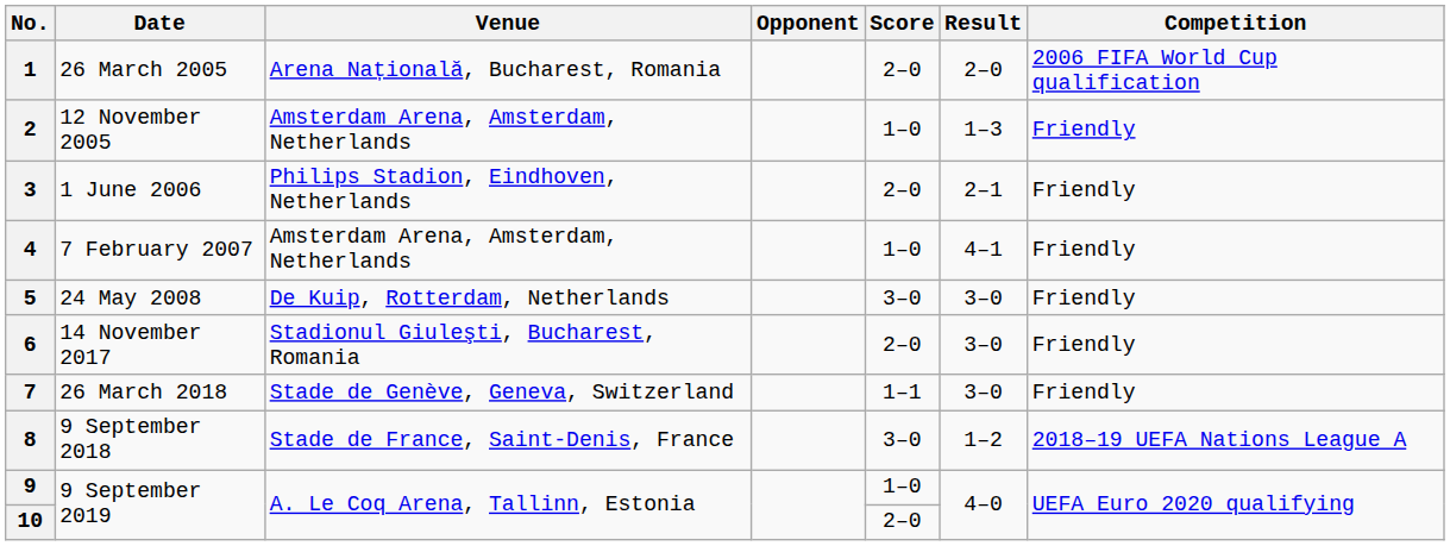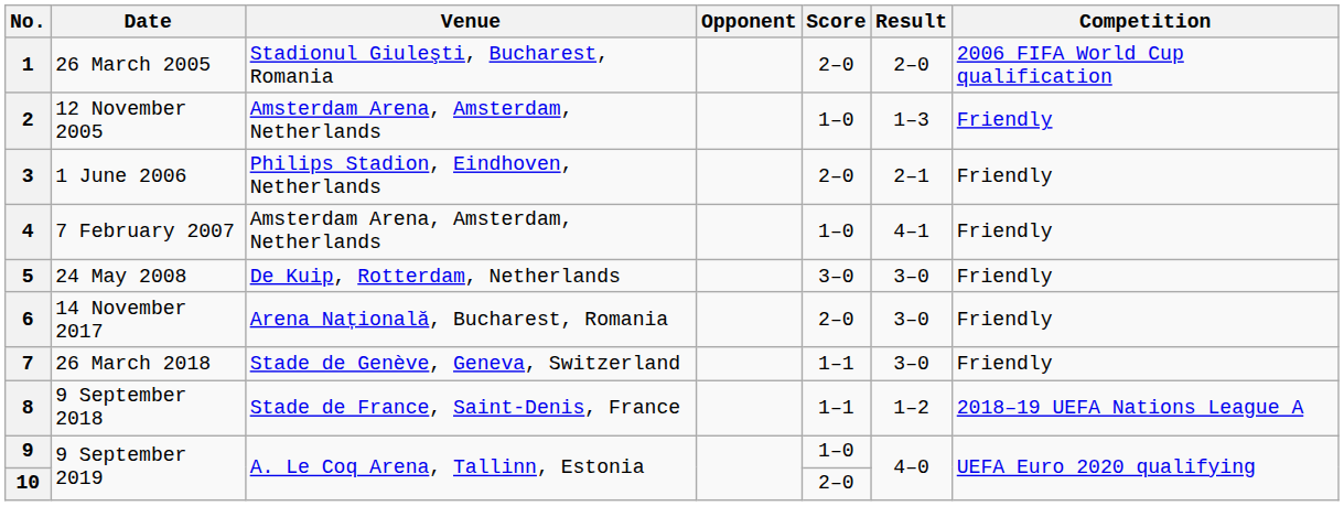 <table class="wikitable sortable plainrowheaders">
 <tr>
 <th scope=col>No.</th>
 <th scope=col data-sort-type=date>Date</th>
 <th scope=col>Venue</th>
 <th scope=col>Opponent</th>
 <th scope=col>Score</th>
 <th scope=col>Result</th>
 <th scope=col>Competition</th>
 </tr>
 <tr>
 <th scope=row>1</th>
 <td>26 March 2005</td>
-<td><a href='#'>Arena Națională</a>, Bucharest, Romania</td>
+<td><a href='#'>Stadionul Giuleşti</a>, <a href='#'>Bucharest</a>, Romania</td>
 <td></td>
 <td align=center>2–0</td>
 <td align=center>2–0</td>
 <td><a href='#'>2006 FIFA World Cup qualification</a></td>
 </tr>
 <tr>
 <th scope=row>2</th>
 <td>12 November 2005</td>
 <td><a href='#'>Amsterdam Arena</a>, <a href='#'>Amsterdam</a>, Netherlands</td>
 <td></td>
 <td align=center>1–0</td>
 <td align=center>1–3</td>
 <td><a href='#'>Friendly</a></td>
 </tr>
 <tr>
 <th scope=row>3</th>
 <td>1 June 2006</td>
 <td><a href='#'>Philips Stadion</a>, <a href='#'>Eindhoven</a>, Netherlands</td>
 <td></td>
 <td align=center>2–0</td>
 <td align=center>2–1</td>
 <td>Friendly</td>
 </tr>
 <tr>
 <th scope=row>4</th>
 <td>7 February 2007</td>
 <td>Amsterdam Arena, Amsterdam, Netherlands</td>
 <td></td>
 <td align=center>1–0</td>
 <td align=center>4–1</td>
 <td>Friendly</td>
 </tr>
 <tr>
 <th scope=row>5</th>
 <td>24 May 2008</td>
 <td><a href='#'>De Kuip</a>, <a href='#'>Rotterdam</a>, Netherlands</td>
 <td></td>
 <td align=center>3–0</td>
 <td align=center>3–0</td>
 <td>Friendly</td>
 </tr>
 <tr>
 <th scope=row>6</th>
 <td>14 November 2017</td>
-<td><a href='#'>Stadionul Giuleşti</a>, <a href='#'>Bucharest</a>, Romania</td>
+<td><a href='#'>Arena Națională</a>, Bucharest, Romania</td>
 <td></td>
 <td align=center>2–0</td>
 <td align=center>3–0</td>
 <td>Friendly</td>
 </tr>
 <tr>
 <th scope=row>7</th>
 <td>26 March 2018</td>
 <td><a href='#'>Stade de Genève</a>, <a href='#'>Geneva</a>, Switzerland</td>
 <td></td>
 <td align=center>1–1</td>
 <td align=center>3–0</td>
 <td>Friendly</td>
 </tr>
 <tr>
 <th scope=row>8</th>
 <td>9 September 2018</td>
 <td><a href='#'>Stade de France</a>, <a href='#'>Saint-Denis</a>, France</td>
 <td></td>
-<td align=center>3–0</td>
+<td align=center>1–1</td>
 <td align=center>1–2</td>
 <td><a href='#'>2018–19 UEFA Nations League A</a></td>
 </tr>
 <tr>
 <th scope=row>9</th>
 <td rowspan=2>9 September 2019</td>
 <td rowspan=2><a href='#'>A. Le Coq Arena</a>, <a href='#'>Tallinn</a>, Estonia</td>
 <td rowspan=2></td>
 <td align=center>1–0</td>
 <td rowspan=2 align=center>4–0</td>
 <td rowspan=2><a href='#'>UEFA Euro 2020 qualifying</a></td>
 </tr>
 <tr>
 <th scope=row>10</th>
 <td align=center>2–0</td>
 </tr>
 </table>
